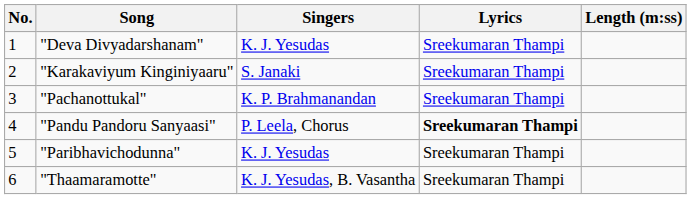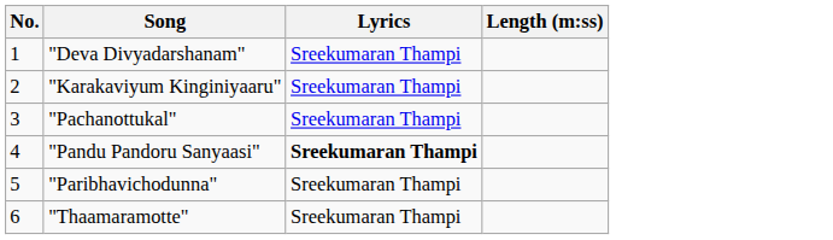 <table class="wikitable" style="font-size:95%;">
 <tr>
 <th>No.</th>
 <th>Song</th>
-<th>Singers</th>
 <th>Lyrics</th>
 <th>Length (m:ss)</th>
 </tr>
 <tr>
 <td>1</td>
 <td>"Deva Divyadarshanam"</td>
-<td><a href='#'>K. J. Yesudas</a></td>
 <td><a href='#'>Sreekumaran Thampi</a></td>
 <td></td>
 </tr>
 <tr>
 <td>2</td>
 <td>"Karakaviyum Kinginiyaaru"</td>
-<td><a href='#'>S. Janaki</a></td>
 <td><a href='#'>Sreekumaran Thampi</a></td>
 <td></td>
 </tr>
 <tr>
 <td>3</td>
 <td>"Pachanottukal"</td>
-<td><a href='#'>K. P. Brahmanandan</a></td>
 <td><a href='#'>Sreekumaran Thampi</a></td>
 <td></td>
 </tr>
 <tr>
 <td>4</td>
 <td>"Pandu Pandoru Sanyaasi"</td>
-<td><a href='#'>P. Leela</a>, Chorus</td>
 <td><strong>Sreekumaran Thampi</strong></td>
 <td></td>
 </tr>
 <tr>
 <td>5</td>
 <td>"Paribhavichodunna"</td>
-<td><a href='#'>K. J. Yesudas</a></td>
 <td>Sreekumaran Thampi</td>
 <td></td>
 </tr>
 <tr>
 <td>6</td>
 <td>"Thaamaramotte"</td>
-<td><a href='#'>K. J. Yesudas</a>, B. Vasantha</td>
 <td>Sreekumaran Thampi</td>
 <td></td>
 </tr>
 </table>
